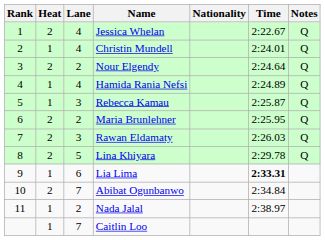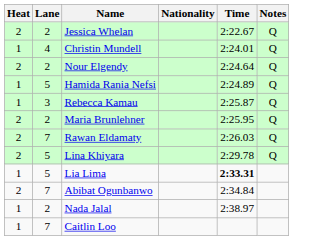 <table class="wikitable sortable" style="text-align:center">
 <tr>
-<th>Rank</th>
 <th>Heat</th>
 <th>Lane</th>
 <th>Name</th>
 <th>Nationality</th>
 <th>Time</th>
 <th>Notes</th>
 </tr>
 <tr bgcolor=ccffcc>
-<td>1</td>
 <td>2</td>
-<td>4</td>
+<td>2</td>
 <td align=left><a href='#'>Jessica Whelan</a></td>
 <td align=left></td>
 <td>2:22.67</td>
 <td>Q</td>
 </tr>
 <tr bgcolor=ccffcc>
-<td>2</td>
 <td>1</td>
 <td>4</td>
 <td align=left><a href='#'>Christin Mundell</a></td>
 <td align=left></td>
 <td>2:24.01</td>
 <td>Q</td>
 </tr>
 <tr bgcolor=ccffcc>
-<td>3</td>
 <td>2</td>
 <td>2</td>
 <td align=left><a href='#'>Nour Elgendy</a></td>
 <td align=left></td>
 <td>2:24.64</td>
 <td>Q</td>
 </tr>
 <tr bgcolor=ccffcc>
-<td>4</td>
 <td>1</td>
-<td>4</td>
+<td>5</td>
 <td align=left><a href='#'>Hamida Rania Nefsi</a></td>
 <td align=left></td>
 <td>2:24.89</td>
 <td>Q</td>
 </tr>
 <tr bgcolor=ccffcc>
-<td>5</td>
 <td>1</td>
 <td>3</td>
 <td align=left><a href='#'>Rebecca Kamau</a></td>
 <td align=left></td>
 <td>2:25.87</td>
 <td>Q</td>
 </tr>
 <tr bgcolor=ccffcc>
-<td>6</td>
 <td>2</td>
 <td>2</td>
 <td align=left><a href='#'>Maria Brunlehner</a></td>
 <td align=left></td>
 <td>2:25.95</td>
 <td>Q</td>
 </tr>
 <tr bgcolor=ccffcc>
+<td>2</td>
 <td>7</td>
-<td>2</td>
-<td>3</td>
 <td align=left><a href='#'>Rawan Eldamaty</a></td>
 <td align=left></td>
 <td>2:26.03</td>
 <td>Q</td>
 </tr>
 <tr bgcolor=ccffcc>
-<td>8</td>
 <td>2</td>
 <td>5</td>
 <td align=left><a href='#'>Lina Khiyara</a></td>
 <td align=left></td>
 <td>2:29.78</td>
 <td>Q</td>
 </tr>
 <tr>
-<td>9</td>
 <td>1</td>
-<td>6</td>
+<td>5</td>
 <td align=left><a href='#'>Lia Lima</a></td>
 <td align=left></td>
 <td><strong>2:33.31</strong></td>
 <td></td>
 </tr>
 <tr>
-<td>10</td>
 <td>2</td>
 <td>7</td>
 <td align=left><a href='#'>Abibat Ogunbanwo</a></td>
 <td align=left></td>
 <td>2:34.84</td>
 <td></td>
 </tr>
 <tr>
-<td>11</td>
 <td>1</td>
 <td>2</td>
 <td align=left><a href='#'>Nada Jalal</a></td>
 <td align=left></td>
 <td>2:38.97</td>
 <td></td>
 </tr>
 <tr>
-<td></td>
 <td>1</td>
 <td>7</td>
 <td align=left><a href='#'>Caitlin Loo</a></td>
 <td align=left></td>
 <td></td>
 <td></td>
 </tr>
 </table>
